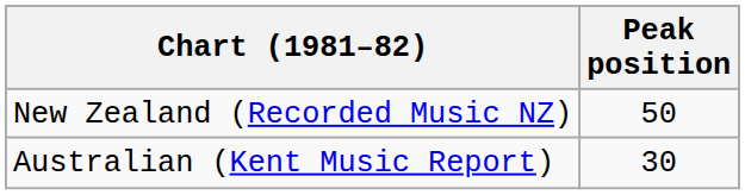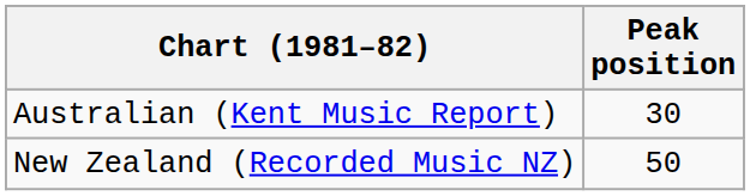 <table class="wikitable">
 <tr>
 <th>Chart (1981–82)</th>
 <th>Peak<br>position</th>
 </tr>
 <tr>
+<td>Australian (<a href='#'>Kent Music Report</a>)</td>
+<td align="center">30</td>
+</tr>
+<tr>
 <td>New Zealand (<a href='#'>Recorded Music NZ</a>) </td>
 <td align="center">50</td>
 </tr>
-<tr>
-<td>Australian (<a href='#'>Kent Music Report</a>)</td>
-<td align="center">30</td>
-</tr>
 </table>
